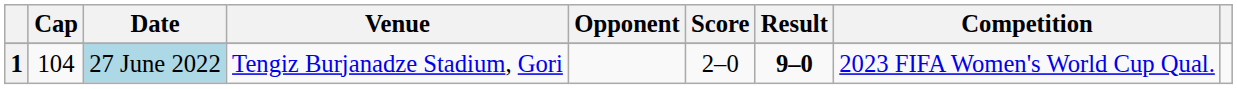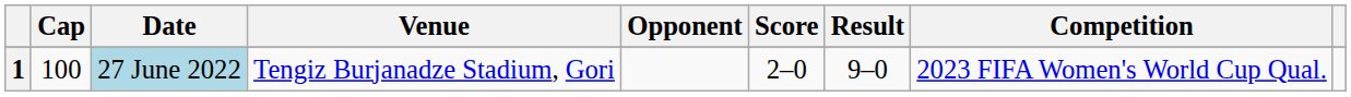 <table class="wikitable sortable">
 <tr>
 <th scope="col"></th>
 <th scope="col" style="text-align:center;">Cap</th>
 <th scope="col">Date</th>
 <th scope="col">Venue</th>
 <th scope="col">Opponent</th>
 <th scope="col">Score</th>
 <th scope="col">Result</th>
 <th scope="col">Competition</th>
 <th scope="col" class="unsortable"></th>
 </tr>
 <tr>
 </tr>
 <tr>
 <th scope="row">1</th>
-<td align=center>104</td>
+<td align=center>100</td>
 <td style="background: lightblue;">27 June 2022</td>
 <td><a href='#'>Tengiz Burjanadze Stadium</a>, <a href='#'>Gori</a></td>
 <td></td>
 <td align=center>2–0</td>
-<td align=center><strong>9–0</strong></td>
+<td align=center>9–0</td>
 <td><a href='#'>2023 FIFA Women's World Cup Qual.</a></td>
 <td></td>
 </tr>
 </table>
